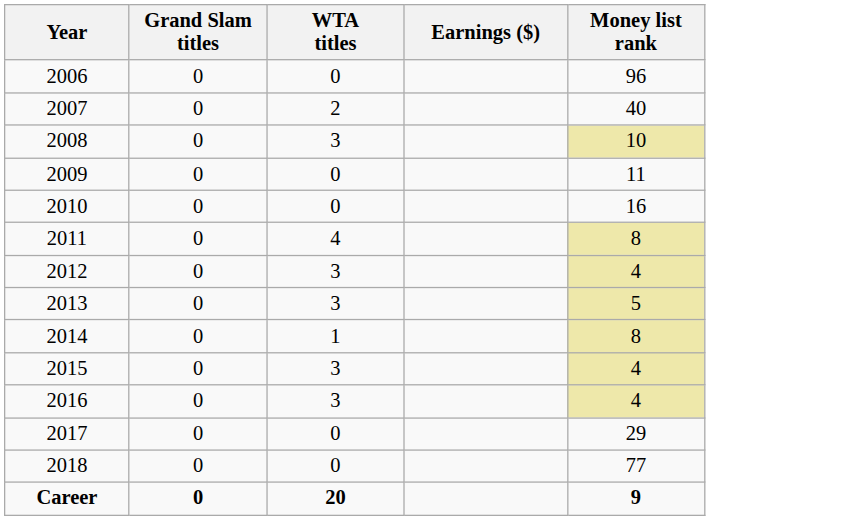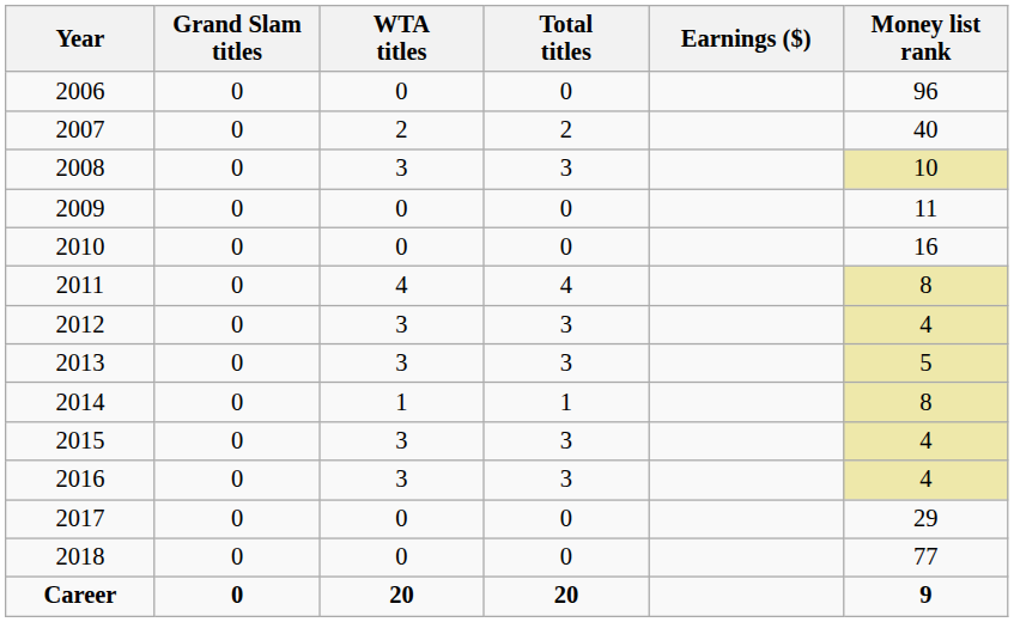 <table class="wikitable" style="text-align:center;">
 <tr>
 <th width="90">Year</th>
 <th width="100">Grand Slam <br>titles</th>
 <th width="100">WTA <br>titles</th>
+<th width="100">Total <br>titles</th>
 <th width="120">Earnings ($)</th>
 <th width="100">Money list rank</th>
 </tr>
 <tr>
 <td>2006</td>
+<td>0</td>
 <td>0</td>
 <td>0</td>
 <td align="right"></td>
 <td>96</td>
 </tr>
 <tr>
 <td>2007</td>
 <td>0</td>
 <td>2</td>
+<td>2</td>
 <td align="right"></td>
 <td>40</td>
 </tr>
 <tr>
 <td>2008</td>
 <td>0</td>
 <td>3</td>
+<td>3</td>
 <td align="right"></td>
 <td bgcolor="eee8aa">10</td>
 </tr>
 <tr>
 <td>2009</td>
+<td>0</td>
 <td>0</td>
 <td>0</td>
 <td align="right"></td>
 <td>11</td>
 </tr>
 <tr>
 <td>2010</td>
 <td>0</td>
 <td>0</td>
+<td>0</td>
 <td align="right"></td>
 <td>16</td>
 </tr>
 <tr>
 <td>2011</td>
 <td>0</td>
+<td>4</td>
 <td>4</td>
 <td align="right"></td>
 <td bgcolor="eee8aa">8</td>
 </tr>
 <tr>
 <td>2012</td>
 <td>0</td>
 <td>3</td>
+<td>3</td>
 <td align="right"></td>
 <td bgcolor="eee8aa">4</td>
 </tr>
 <tr>
 <td>2013</td>
 <td>0</td>
+<td>3</td>
 <td>3</td>
 <td align="right"></td>
 <td bgcolor="eee8aa">5</td>
 </tr>
 <tr>
 <td>2014</td>
 <td>0</td>
 <td>1</td>
+<td>1</td>
 <td align="right"></td>
 <td bgcolor="eee8aa">8</td>
 </tr>
 <tr>
 <td>2015</td>
 <td>0</td>
+<td>3</td>
 <td>3</td>
 <td align="right"></td>
 <td bgcolor="eee8aa">4</td>
 </tr>
 <tr>
 <td>2016</td>
 <td>0</td>
 <td>3</td>
+<td>3</td>
 <td align="right"></td>
 <td bgcolor="eee8aa">4</td>
 </tr>
 <tr>
 <td>2017</td>
+<td>0</td>
 <td>0</td>
 <td>0</td>
 <td align="right"></td>
 <td>29</td>
 </tr>
 <tr>
 <td>2018</td>
 <td>0</td>
 <td>0</td>
+<td>0</td>
 <td align="right"></td>
 <td>77</td>
 </tr>
 <tr style="font-weight:bold">
 <td>Career</td>
 <td>0</td>
 <td>20</td>
+<td>20</td>
 <td align="right"></td>
 <td>9</td>
 </tr>
 </table>
